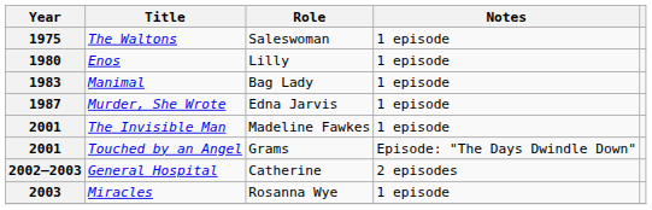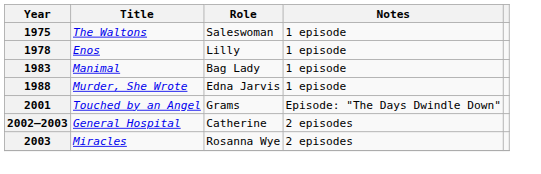 <table class="wikitable sortable plainrowheaders">
 <tr>
 <th>Year</th>
 <th>Title</th>
 <th>Role</th>
 <th>Notes</th>
 <th class="unsortable"></th>
 </tr>
 <tr>
 <th scope="row">1975</th>
 <td><em><a href='#'>The Waltons</a></em></td>
 <td>Saleswoman</td>
 <td>1 episode</td>
 <td align="center"></td>
 </tr>
 <tr>
-<th scope="row">1980</th>
+<th scope="row">1978</th>
 <td><em><a href='#'>Enos</a></em></td>
 <td>Lilly</td>
 <td>1 episode</td>
 <td align="center"></td>
 </tr>
 <tr>
 <th scope="row">1983</th>
 <td><em><a href='#'>Manimal</a></em></td>
 <td>Bag Lady</td>
 <td>1 episode</td>
 <td align="center"></td>
 </tr>
 <tr>
-<th scope="row">1987</th>
+<th scope="row">1988</th>
 <td><em><a href='#'>Murder, She Wrote</a></em></td>
 <td>Edna Jarvis</td>
-<td>1 episode</td>
-<td align="center"></td>
-</tr>
-<tr>
-<th scope="row">2001</th>
-<td><em><a href='#'>The Invisible Man</a></em></td>
-<td>Madeline Fawkes</td>
 <td>1 episode</td>
 <td align="center"></td>
 </tr>
 <tr>
 <th scope="row">2001</th>
 <td><em><a href='#'>Touched by an Angel</a></em></td>
 <td>Grams</td>
 <td>Episode: "The Days Dwindle Down"</td>
 <td align="center"></td>
 </tr>
 <tr>
 <th scope="row">2002–2003</th>
 <td><em><a href='#'>General Hospital</a></em></td>
 <td>Catherine</td>
 <td>2 episodes</td>
 <td align="center"></td>
 </tr>
 <tr>
 <th scope="row">2003</th>
 <td><em><a href='#'>Miracles</a></em></td>
 <td>Rosanna Wye</td>
-<td>1 episode</td>
+<td>2 episodes</td>
 <td align="center"></td>
 </tr>
 <tr>
 </tr>
 </table>
